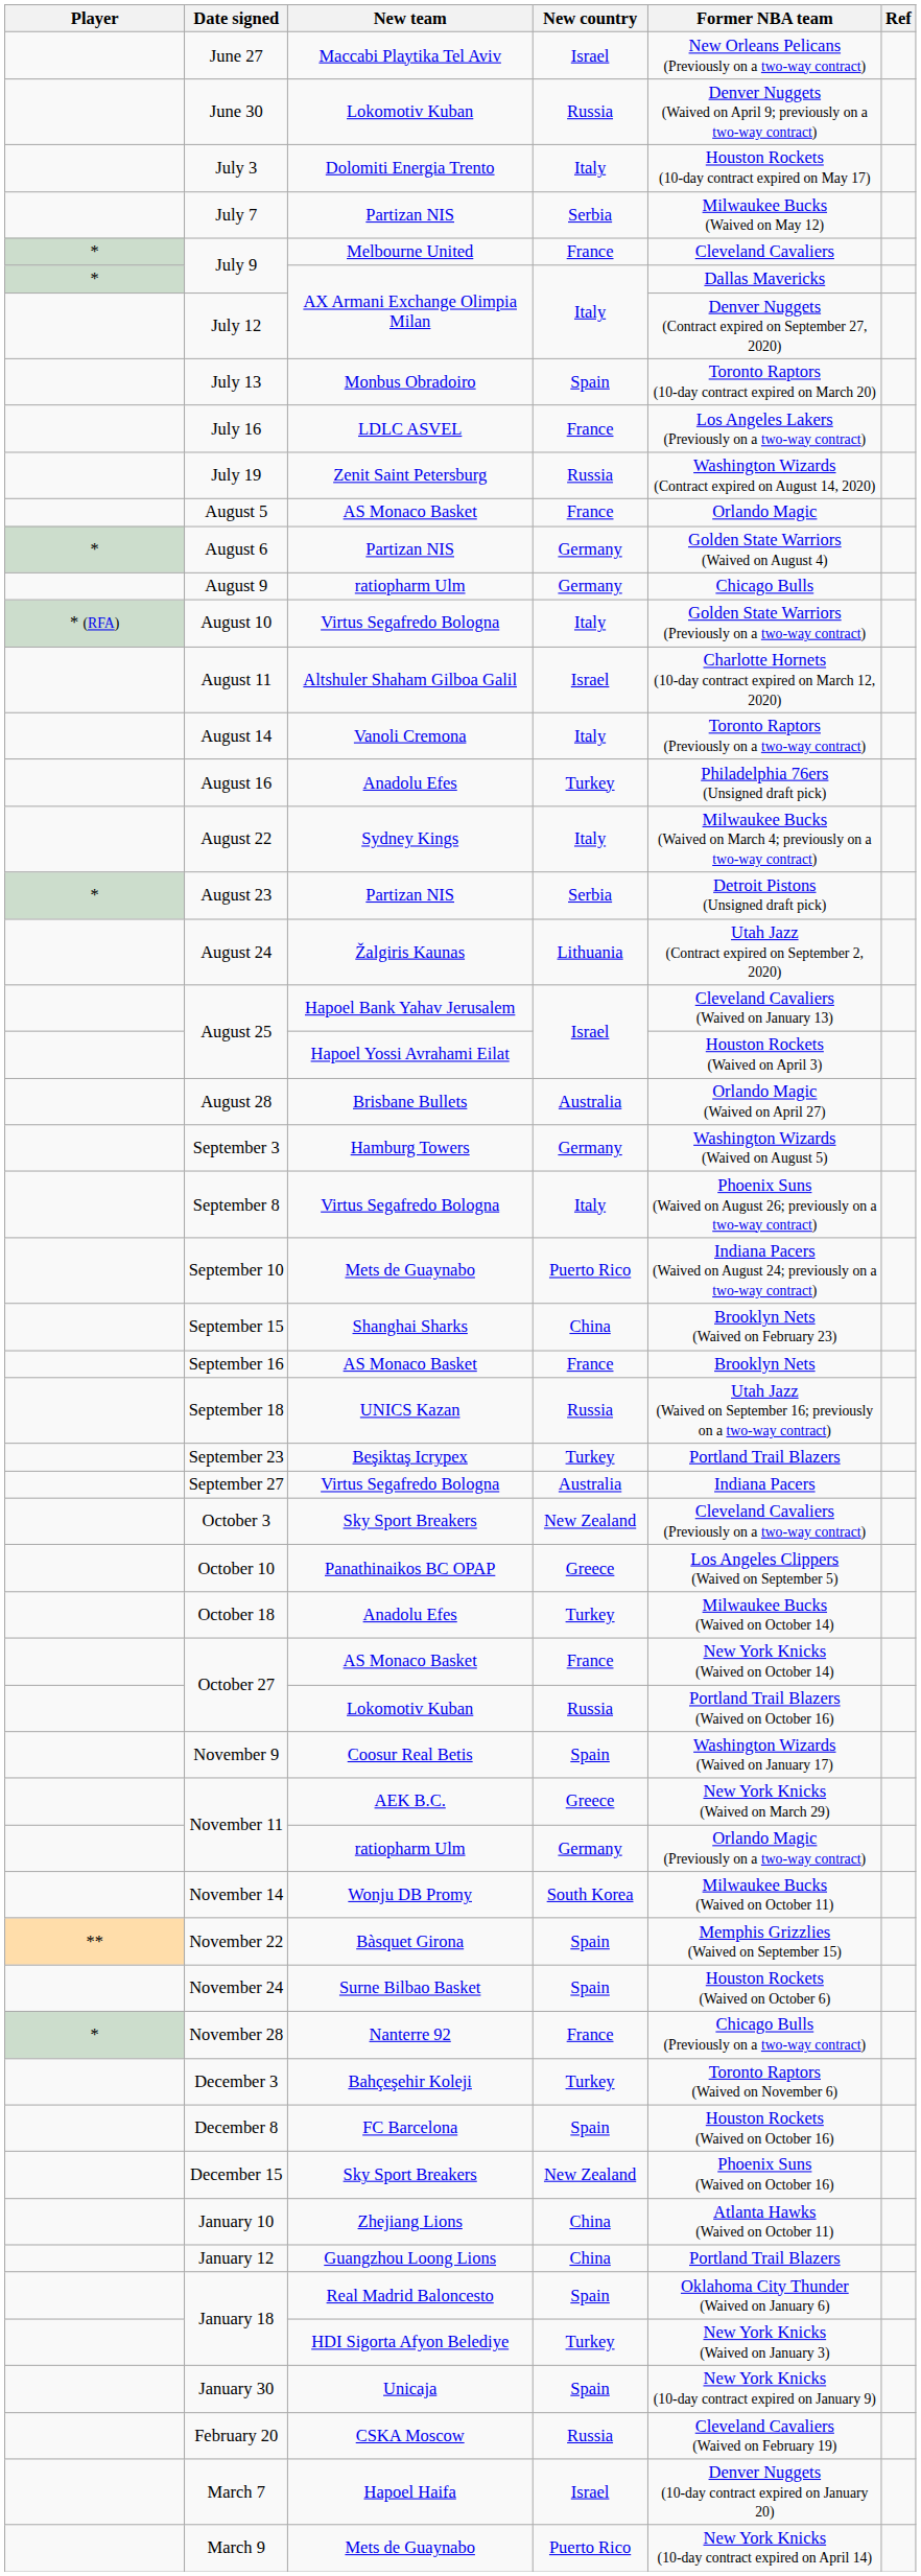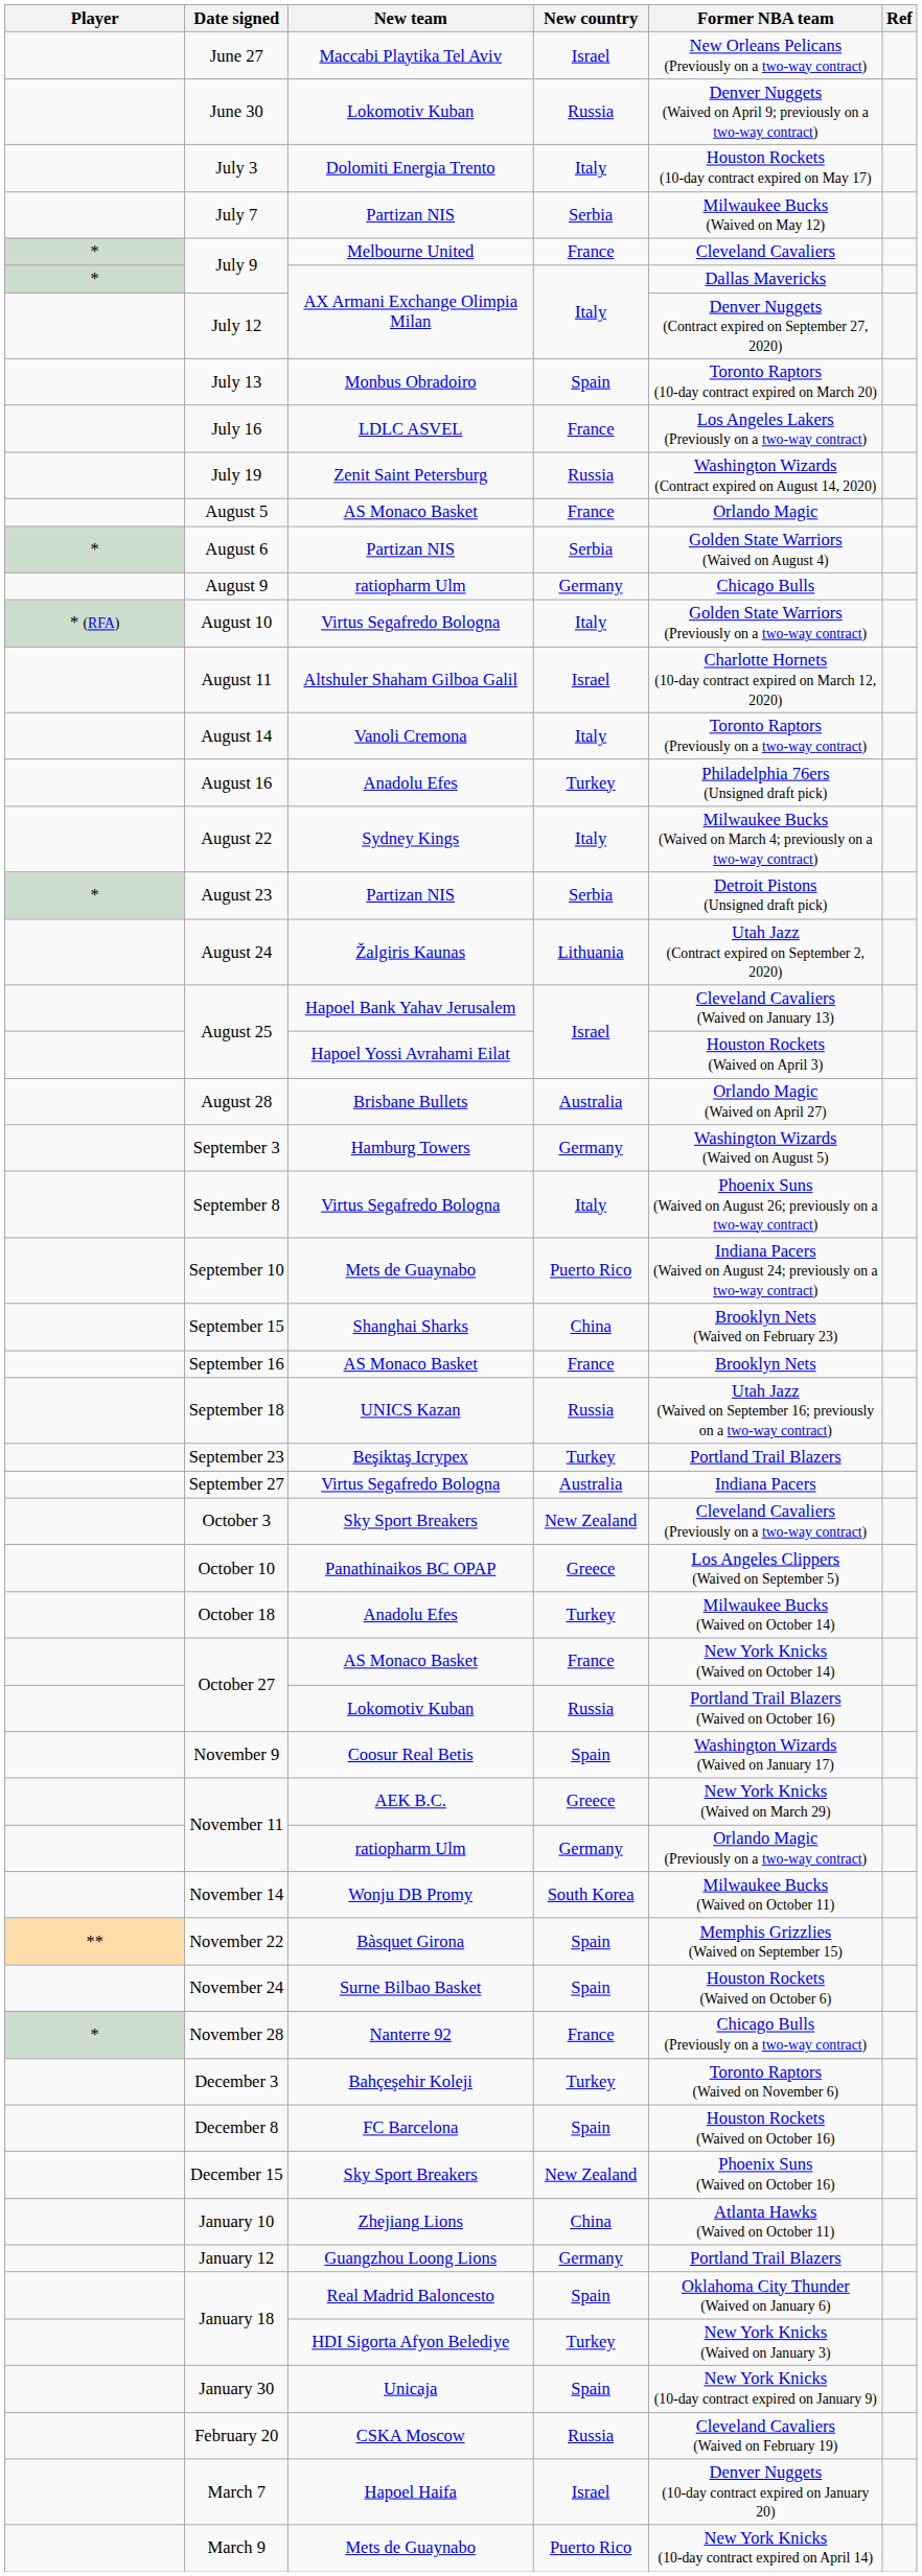 <table class="sortable wikitable sticky-header sort-under col1left" style="text-align: center">
 <tr>
 <th style="width:160px">Player</th>
 <th>Date signed</th>
 <th style="width:220px">New team</th>
 <th style="width:100px">New country</th>
 <th style="width:210px">Former NBA team</th>
 <th class="unsortable">Ref</th>
 </tr>
 <tr>
 <td></td>
 <td>June 27</td>
 <td><a href='#'>Maccabi Playtika Tel Aviv</a></td>
 <td><a href='#'>Israel</a></td>
 <td><a href='#'>New Orleans Pelicans</a><br><small>(Previously on a <a href='#'>two-way contract</a>)</small></td>
 <td></td>
 </tr>
 <tr>
 <td></td>
 <td>June 30</td>
 <td><a href='#'>Lokomotiv Kuban</a></td>
 <td><a href='#'>Russia</a></td>
 <td><a href='#'>Denver Nuggets</a><br><small>(Waived on April 9; previously on a <a href='#'>two-way contract</a>)</small></td>
 <td></td>
 </tr>
 <tr>
 <td></td>
 <td>July 3</td>
 <td><a href='#'>Dolomiti Energia Trento</a></td>
 <td><a href='#'>Italy</a></td>
 <td><a href='#'>Houston Rockets</a><br><small>(10-day contract expired on May 17)</small></td>
 <td></td>
 </tr>
 <tr>
 <td></td>
 <td>July 7</td>
 <td><a href='#'>Partizan NIS</a></td>
 <td><a href='#'>Serbia</a></td>
 <td><a href='#'>Milwaukee Bucks</a><br><small>(Waived on May 12)</small></td>
 <td></td>
 </tr>
 <tr>
 <td style="width=20px; background:#cdc;">*</td>
 <td rowspan=2 align="center">July 9</td>
 <td><a href='#'>Melbourne United</a></td>
 <td><a href='#'>France</a></td>
 <td><a href='#'>Cleveland Cavaliers</a></td>
 <td></td>
 </tr>
 <tr>
 <td style="width=20px; background:#cdc;">*</td>
 <td rowspan=2 align="center"><a href='#'>AX Armani Exchange Olimpia Milan</a></td>
 <td rowspan=2 align="center"><a href='#'>Italy</a></td>
 <td><a href='#'>Dallas Mavericks</a></td>
 <td></td>
 </tr>
 <tr>
 <td></td>
 <td>July 12</td>
 <td><a href='#'>Denver Nuggets</a><br><small>(Contract expired on September 27, 2020)</small></td>
 <td></td>
 </tr>
 <tr>
 <td></td>
 <td>July 13</td>
 <td><a href='#'>Monbus Obradoiro</a></td>
 <td><a href='#'>Spain</a></td>
 <td><a href='#'>Toronto Raptors</a><br><small>(10-day contract expired on March 20)</small></td>
 <td></td>
 </tr>
 <tr>
 <td></td>
 <td>July 16</td>
 <td><a href='#'>LDLC ASVEL</a></td>
 <td><a href='#'>France</a></td>
 <td><a href='#'>Los Angeles Lakers</a><br><small>(Previously on a <a href='#'>two-way contract</a>)</small></td>
 <td></td>
 </tr>
 <tr>
 <td></td>
 <td>July 19</td>
 <td><a href='#'>Zenit Saint Petersburg</a></td>
 <td><a href='#'>Russia</a></td>
 <td><a href='#'>Washington Wizards</a><br><small>(Contract expired on August 14, 2020)</small></td>
 <td></td>
 </tr>
 <tr>
 <td></td>
 <td>August 5</td>
 <td><a href='#'>AS Monaco Basket</a></td>
 <td><a href='#'>France</a></td>
 <td><a href='#'>Orlando Magic</a></td>
 <td></td>
 </tr>
 <tr>
 <td style="width=20px; background:#cdc;">*</td>
 <td>August 6</td>
 <td><a href='#'>Partizan NIS</a></td>
-<td><a href='#'>Germany</a></td>
+<td><a href='#'>Serbia</a></td>
 <td><a href='#'>Golden State Warriors</a><br><small>(Waived on August 4)</small></td>
 <td></td>
 </tr>
 <tr>
 <td></td>
 <td>August 9</td>
 <td><a href='#'>ratiopharm Ulm</a></td>
 <td><a href='#'>Germany</a></td>
 <td><a href='#'>Chicago Bulls</a></td>
 <td></td>
 </tr>
 <tr>
 <td style="width=20px; background:#cdc;">* <small>(<a href='#'>RFA</a>)</small></td>
 <td>August 10</td>
 <td><a href='#'>Virtus Segafredo Bologna</a></td>
 <td><a href='#'>Italy</a></td>
 <td><a href='#'>Golden State Warriors</a><br><small>(Previously on a <a href='#'>two-way contract</a>)</small></td>
 <td></td>
 </tr>
 <tr>
 <td></td>
 <td>August 11</td>
 <td><a href='#'>Altshuler Shaham Gilboa Galil</a></td>
 <td><a href='#'>Israel</a></td>
 <td><a href='#'>Charlotte Hornets</a><br><small>(10-day contract expired on March 12, 2020)</small></td>
 <td></td>
 </tr>
 <tr>
 <td></td>
 <td>August 14</td>
 <td><a href='#'>Vanoli Cremona</a></td>
 <td><a href='#'>Italy</a></td>
 <td><a href='#'>Toronto Raptors</a><br><small>(Previously on a <a href='#'>two-way contract</a>)</small></td>
 <td></td>
 </tr>
 <tr>
 <td></td>
 <td>August 16</td>
 <td><a href='#'>Anadolu Efes</a></td>
 <td><a href='#'>Turkey</a></td>
 <td><a href='#'>Philadelphia 76ers</a><br><small>(Unsigned draft pick)</small></td>
 <td></td>
 </tr>
 <tr>
 <td></td>
 <td>August 22</td>
 <td><a href='#'>Sydney Kings</a></td>
 <td><a href='#'>Italy</a></td>
 <td><a href='#'>Milwaukee Bucks</a><br><small>(Waived on March 4; previously on a <a href='#'>two-way contract</a>)</small></td>
 <td></td>
 </tr>
 <tr>
 <td style="width=20px; background:#cdc;">*</td>
 <td>August 23</td>
 <td><a href='#'>Partizan NIS</a></td>
 <td><a href='#'>Serbia</a></td>
 <td><a href='#'>Detroit Pistons</a><br><small>(Unsigned draft pick)</small></td>
 <td></td>
 </tr>
 <tr>
 <td></td>
 <td>August 24</td>
 <td><a href='#'>Žalgiris Kaunas</a></td>
 <td><a href='#'>Lithuania</a></td>
 <td><a href='#'>Utah Jazz</a><br><small>(Contract expired on September 2, 2020)</small></td>
 <td></td>
 </tr>
 <tr>
 <td></td>
 <td rowspan=2 align="center">August 25</td>
 <td><a href='#'>Hapoel Bank Yahav Jerusalem</a></td>
 <td rowspan=2 align="center"><a href='#'>Israel</a></td>
 <td><a href='#'>Cleveland Cavaliers</a><br><small>(Waived on January 13)</small></td>
 <td></td>
 </tr>
 <tr>
 <td></td>
 <td><a href='#'>Hapoel Yossi Avrahami Eilat</a></td>
 <td><a href='#'>Houston Rockets</a><br><small>(Waived on April 3)</small></td>
 <td></td>
 </tr>
 <tr>
 <td></td>
 <td>August 28</td>
 <td><a href='#'>Brisbane Bullets</a></td>
 <td><a href='#'>Australia</a></td>
 <td><a href='#'>Orlando Magic</a><br><small>(Waived on April 27)</small></td>
 <td></td>
 </tr>
 <tr>
 <td></td>
 <td>September 3</td>
 <td><a href='#'>Hamburg Towers</a></td>
 <td><a href='#'>Germany</a></td>
 <td><a href='#'>Washington Wizards</a><br><small>(Waived on August 5)</small></td>
 <td></td>
 </tr>
 <tr>
 <td></td>
 <td>September 8</td>
 <td><a href='#'>Virtus Segafredo Bologna</a></td>
 <td><a href='#'>Italy</a></td>
 <td><a href='#'>Phoenix Suns</a><br><small>(Waived on August 26; previously on a <a href='#'>two-way contract</a>)</small></td>
 <td></td>
 </tr>
 <tr>
 <td></td>
 <td>September 10</td>
 <td><a href='#'>Mets de Guaynabo</a></td>
 <td><a href='#'>Puerto Rico</a></td>
 <td><a href='#'>Indiana Pacers</a><br><small>(Waived on August 24; previously on a <a href='#'>two-way contract</a>)</small></td>
 <td></td>
 </tr>
 <tr>
 <td></td>
 <td>September 15</td>
 <td><a href='#'>Shanghai Sharks</a></td>
 <td><a href='#'>China</a></td>
 <td><a href='#'>Brooklyn Nets</a><br><small>(Waived on February 23)</small></td>
 <td></td>
 </tr>
 <tr>
 <td></td>
 <td>September 16</td>
 <td><a href='#'>AS Monaco Basket</a></td>
 <td><a href='#'>France</a></td>
 <td><a href='#'>Brooklyn Nets</a></td>
 <td></td>
 </tr>
 <tr>
 <td></td>
 <td>September 18</td>
 <td><a href='#'>UNICS Kazan</a></td>
 <td><a href='#'>Russia</a></td>
 <td><a href='#'>Utah Jazz</a><br><small>(Waived on September 16; previously on a <a href='#'>two-way contract</a>)</small></td>
 <td></td>
 </tr>
 <tr>
 <td></td>
 <td>September 23</td>
 <td><a href='#'>Beşiktaş Icrypex</a></td>
 <td><a href='#'>Turkey</a></td>
 <td><a href='#'>Portland Trail Blazers</a></td>
 <td></td>
 </tr>
 <tr>
 <td></td>
 <td>September 27</td>
 <td><a href='#'>Virtus Segafredo Bologna</a></td>
 <td><a href='#'>Australia</a></td>
 <td><a href='#'>Indiana Pacers</a></td>
 <td></td>
 </tr>
 <tr>
 <td></td>
 <td>October 3</td>
 <td><a href='#'>Sky Sport Breakers</a></td>
 <td><a href='#'>New Zealand</a></td>
 <td><a href='#'>Cleveland Cavaliers</a><br><small>(Previously on a <a href='#'>two-way contract</a>)</small></td>
 <td></td>
 </tr>
 <tr>
 <td></td>
 <td>October 10</td>
 <td><a href='#'>Panathinaikos BC OPAP</a></td>
 <td><a href='#'>Greece</a></td>
 <td><a href='#'>Los Angeles Clippers</a><br><small>(Waived on September 5)</small></td>
 <td></td>
 </tr>
 <tr>
 <td></td>
 <td>October 18</td>
 <td><a href='#'>Anadolu Efes</a></td>
 <td><a href='#'>Turkey</a></td>
 <td><a href='#'>Milwaukee Bucks</a><br><small>(Waived on October 14)</small></td>
 <td></td>
 </tr>
 <tr>
 <td></td>
 <td rowspan=2 align="center">October 27</td>
 <td><a href='#'>AS Monaco Basket</a></td>
 <td><a href='#'>France</a></td>
 <td><a href='#'>New York Knicks</a><br><small>(Waived on October 14)</small></td>
 <td></td>
 </tr>
 <tr>
 <td></td>
 <td><a href='#'>Lokomotiv Kuban</a></td>
 <td><a href='#'>Russia</a></td>
 <td><a href='#'>Portland Trail Blazers</a><br><small>(Waived on October 16)</small></td>
 <td></td>
 </tr>
 <tr>
 <td></td>
 <td>November 9</td>
 <td><a href='#'>Coosur Real Betis</a></td>
 <td><a href='#'>Spain</a></td>
 <td><a href='#'>Washington Wizards</a><br><small>(Waived on January 17)</small></td>
 <td></td>
 </tr>
 <tr>
 <td></td>
 <td rowspan=2 align="center">November 11</td>
 <td><a href='#'>AEK B.C.</a></td>
 <td><a href='#'>Greece</a></td>
 <td><a href='#'>New York Knicks</a><br><small>(Waived on March 29)</small></td>
 <td></td>
 </tr>
 <tr>
 <td></td>
 <td><a href='#'>ratiopharm Ulm</a></td>
 <td><a href='#'>Germany</a></td>
 <td><a href='#'>Orlando Magic</a><br><small>(Previously on a <a href='#'>two-way contract</a>)</small></td>
 <td></td>
 </tr>
 <tr>
 <td></td>
 <td>November 14</td>
 <td><a href='#'>Wonju DB Promy</a></td>
 <td><a href='#'>South Korea</a></td>
 <td><a href='#'>Milwaukee Bucks</a><br><small>(Waived on October 11)</small></td>
 <td></td>
 </tr>
 <tr>
 <td style="width=20px; background:#fda;">**</td>
 <td align="center">November 22</td>
 <td><a href='#'>Bàsquet Girona</a></td>
 <td><a href='#'>Spain</a></td>
 <td><a href='#'>Memphis Grizzlies</a><br><small>(Waived on September 15)</small></td>
 <td></td>
 </tr>
 <tr>
 <td></td>
 <td>November 24</td>
 <td><a href='#'>Surne Bilbao Basket</a></td>
 <td><a href='#'>Spain</a></td>
 <td><a href='#'>Houston Rockets</a><br><small>(Waived on October 6)</small></td>
 <td></td>
 </tr>
 <tr>
 <td style="width=20px; background:#cdc;">*</td>
 <td>November 28</td>
 <td><a href='#'>Nanterre 92</a></td>
 <td><a href='#'>France</a></td>
 <td><a href='#'>Chicago Bulls</a><br><small>(Previously on a <a href='#'>two-way contract</a>)</small></td>
 <td></td>
 </tr>
 <tr>
 <td></td>
 <td>December 3</td>
 <td><a href='#'>Bahçeşehir Koleji</a></td>
 <td><a href='#'>Turkey</a></td>
 <td><a href='#'>Toronto Raptors</a><br><small>(Waived on November 6)</small></td>
 <td></td>
 </tr>
 <tr>
 <td></td>
 <td>December 8</td>
 <td><a href='#'>FC Barcelona</a></td>
 <td><a href='#'>Spain</a></td>
 <td><a href='#'>Houston Rockets</a><br><small>(Waived on October 16)</small></td>
 <td></td>
 </tr>
 <tr>
 <td></td>
 <td>December 15</td>
 <td><a href='#'>Sky Sport Breakers</a></td>
 <td><a href='#'>New Zealand</a></td>
 <td><a href='#'>Phoenix Suns</a><br><small>(Waived on October 16)</small></td>
 <td></td>
 </tr>
 <tr>
 <td></td>
 <td>January 10</td>
 <td><a href='#'>Zhejiang Lions</a></td>
 <td><a href='#'>China</a></td>
 <td><a href='#'>Atlanta Hawks</a><br><small>(Waived on October 11)</small></td>
 <td></td>
 </tr>
 <tr>
 <td></td>
 <td>January 12</td>
 <td><a href='#'>Guangzhou Loong Lions</a></td>
-<td><a href='#'>China</a></td>
+<td><a href='#'>Germany</a></td>
 <td><a href='#'>Portland Trail Blazers</a></td>
 <td></td>
 </tr>
 <tr>
 <td></td>
 <td rowspan=2 align="center">January 18</td>
 <td><a href='#'>Real Madrid Baloncesto</a></td>
 <td><a href='#'>Spain</a></td>
 <td><a href='#'>Oklahoma City Thunder</a><br><small>(Waived on January 6)</small></td>
 <td></td>
 </tr>
 <tr>
 <td></td>
 <td><a href='#'>HDI Sigorta Afyon Belediye</a></td>
 <td><a href='#'>Turkey</a></td>
 <td><a href='#'>New York Knicks</a><br><small>(Waived on January 3)</small></td>
 <td></td>
 </tr>
 <tr>
 <td></td>
 <td>January 30</td>
 <td><a href='#'>Unicaja</a></td>
 <td><a href='#'>Spain</a></td>
 <td><a href='#'>New York Knicks</a><br><small>(10-day contract expired on January 9)</small></td>
 <td></td>
 </tr>
 <tr>
 <td></td>
 <td>February 20</td>
 <td><a href='#'>CSKA Moscow</a></td>
 <td><a href='#'>Russia</a></td>
 <td><a href='#'>Cleveland Cavaliers</a><br><small>(Waived on February 19)</small></td>
 <td></td>
 </tr>
 <tr>
 <td></td>
 <td>March 7</td>
 <td><a href='#'>Hapoel Haifa</a></td>
 <td><a href='#'>Israel</a></td>
 <td><a href='#'>Denver Nuggets</a><br><small>(10-day contract expired on January 20)</small></td>
 <td></td>
 </tr>
 <tr>
 <td></td>
 <td>March 9</td>
 <td><a href='#'>Mets de Guaynabo</a></td>
 <td><a href='#'>Puerto Rico</a></td>
 <td><a href='#'>New York Knicks</a><br><small>(10-day contract expired on April 14)</small></td>
 <td></td>
 </tr>
 </table>
